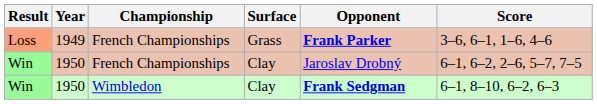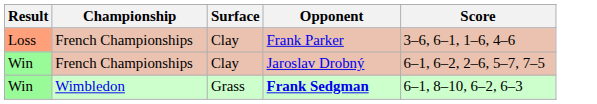 <table class='sortable wikitable'>
 <tr>
 <th style="width:40px">Result</th>
-<th style="width:30px">Year</th>
 <th style="width:160px">Championship</th>
 <th style="width:50px">Surface</th>
 <th style="width:140px">Opponent</th>
 <th style="width:160px" class="unsortable">Score</th>
 </tr>
 <tr style="background:#ebc2af;">
 <td style="background:#ffa07a;">Loss</td>
-<td>1949</td>
 <td>French Championships</td>
-<td>Grass</td>
-<td><strong> <a href='#'>Frank Parker</a></strong></td>
+<td>Clay</td>
+<td> <a href='#'>Frank Parker</a></td>
 <td>3–6, 6–1, 1–6, 4–6</td>
 </tr>
 <tr style="background:#ebc2af;">
 <td style="background:#98fb98;">Win</td>
-<td>1950</td>
 <td>French Championships</td>
 <td>Clay</td>
 <td> <a href='#'>Jaroslav Drobný</a></td>
 <td>6–1, 6–2, 2–6, 5–7, 7–5</td>
 </tr>
 <tr style="background:#cfc;">
 <td style="background:#98fb98;">Win</td>
-<td>1950</td>
 <td><a href='#'>Wimbledon</a></td>
-<td>Clay</td>
+<td>Grass</td>
 <td><strong> <a href='#'>Frank Sedgman</a></strong></td>
 <td>6–1, 8–10, 6–2, 6–3</td>
 </tr>
 </table>
